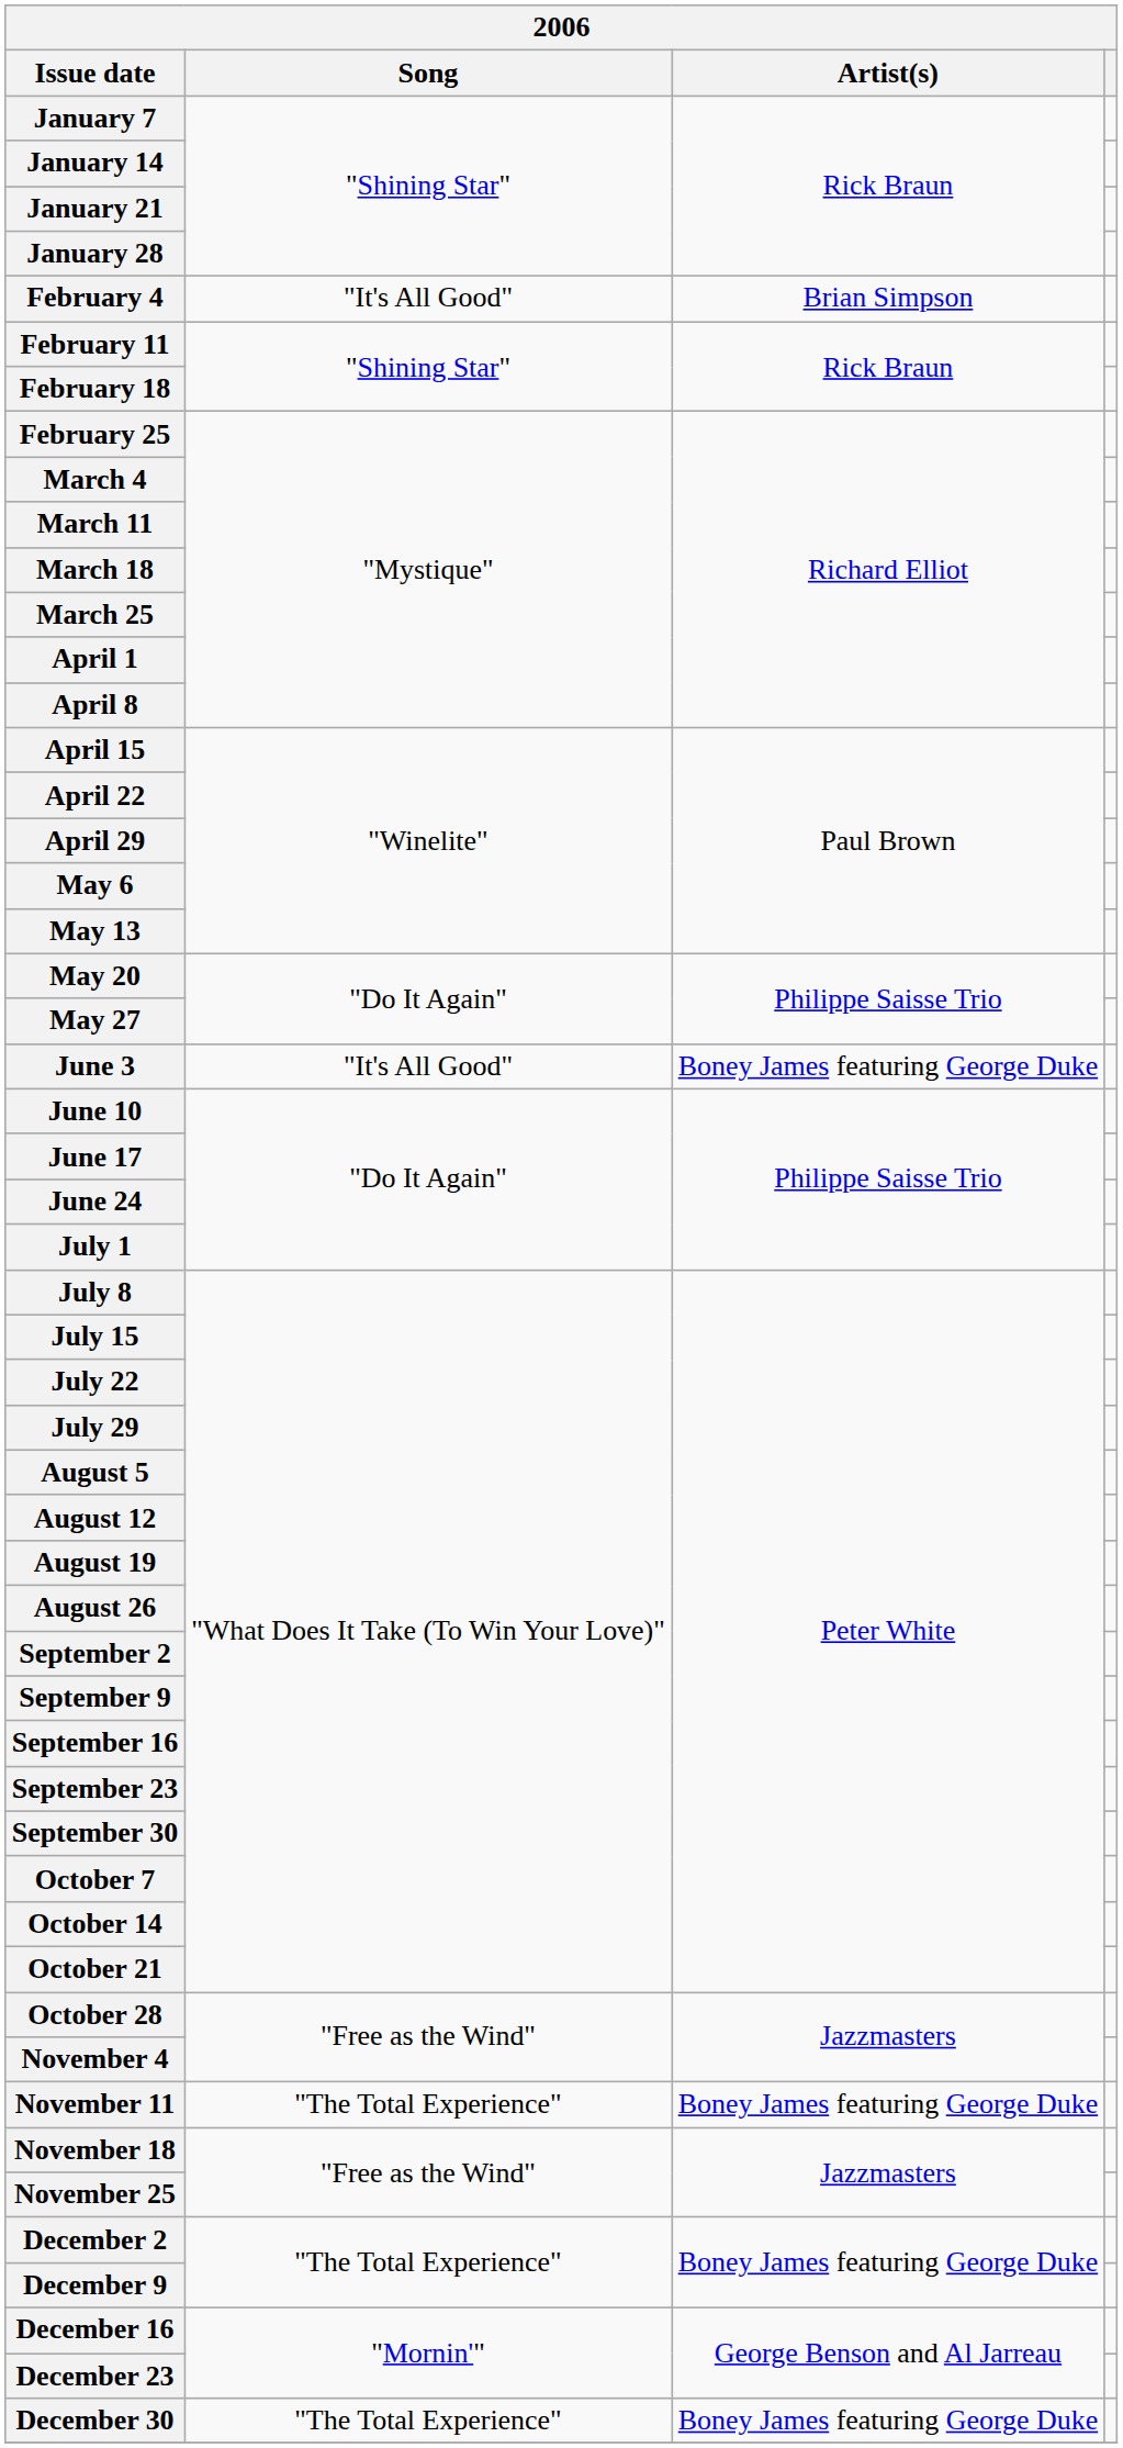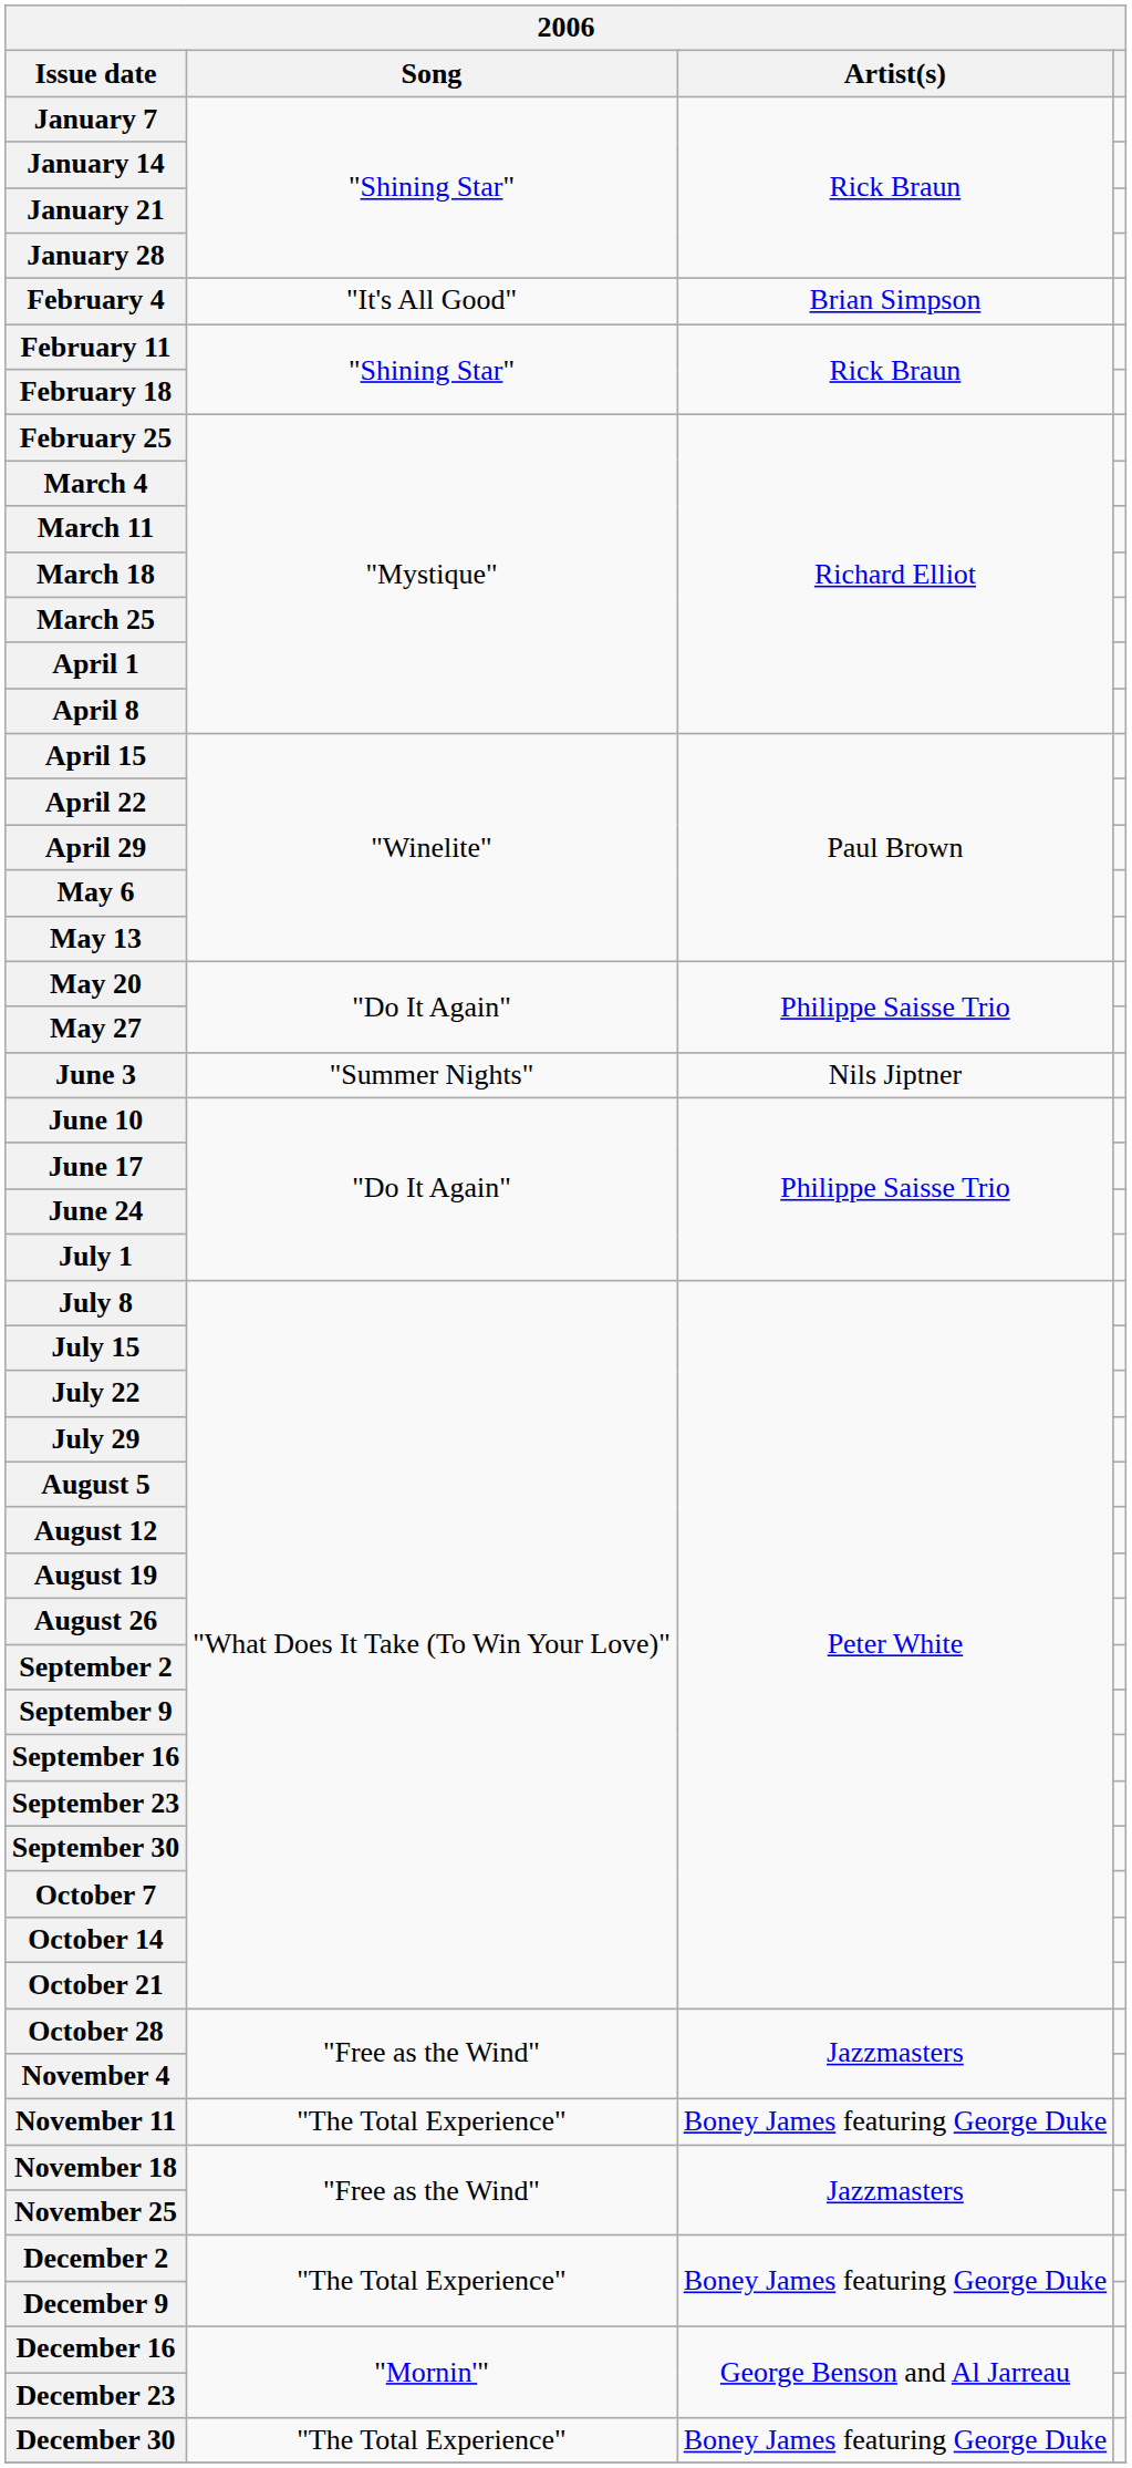 <table class="wikitable plainrowheaders" style="text-align: center;">
 <tr>
 <th colspan="5">2006</th>
 </tr>
 <tr>
 <th scope="col">Issue date</th>
 <th scope="col">Song</th>
 <th scope="col">Artist(s)</th>
 <th scope="col"></th>
 </tr>
 <tr>
 <th scope="row">January 7</th>
 <td rowspan="4">"<a href='#'>Shining Star</a>"</td>
 <td rowspan="4"><a href='#'>Rick Braun</a></td>
 <td align="center"></td>
 </tr>
 <tr>
 <th scope="row">January 14</th>
 <td align="center"></td>
 </tr>
 <tr>
 <th scope="row">January 21</th>
 <td align="center"></td>
 </tr>
 <tr>
 <th scope="row">January 28</th>
 <td align="center"></td>
 </tr>
 <tr>
 <th scope="row">February 4</th>
 <td>"It's All Good"</td>
 <td><a href='#'>Brian Simpson</a></td>
 <td align="center"></td>
 </tr>
 <tr>
 <th scope="row">February 11</th>
 <td rowspan="2">"<a href='#'>Shining Star</a>"</td>
 <td rowspan="2"><a href='#'>Rick Braun</a></td>
 <td align="center"></td>
 </tr>
 <tr>
 <th scope="row">February 18</th>
 <td align="center"></td>
 </tr>
 <tr>
 <th scope="row">February 25</th>
 <td rowspan="7">"Mystique"</td>
 <td rowspan="7"><a href='#'>Richard Elliot</a></td>
 <td align="center"></td>
 </tr>
 <tr>
 <th scope="row">March 4</th>
 <td align="center"></td>
 </tr>
 <tr>
 <th scope="row">March 11</th>
 <td align="center"></td>
 </tr>
 <tr>
 <th scope="row">March 18</th>
 <td align="center"></td>
 </tr>
 <tr>
 <th scope="row">March 25</th>
 <td align="center"></td>
 </tr>
 <tr>
 <th scope="row">April 1</th>
 <td align="center"></td>
 </tr>
 <tr>
 <th scope="row">April 8</th>
 <td align="center"></td>
 </tr>
 <tr>
 <th scope="row">April 15</th>
 <td rowspan="5">"Winelite"</td>
 <td rowspan="5">Paul Brown</td>
 <td align="center"></td>
 </tr>
 <tr>
 <th scope="row">April 22</th>
 <td align="center"></td>
 </tr>
 <tr>
 <th scope="row">April 29</th>
 <td align="center"></td>
 </tr>
 <tr>
 <th scope="row">May 6</th>
 <td align="center"></td>
 </tr>
 <tr>
 <th scope="row">May 13</th>
 <td align="center"></td>
 </tr>
 <tr>
 <th scope="row">May 20</th>
 <td rowspan="2">"Do It Again"</td>
 <td rowspan="2"><a href='#'>Philippe Saisse Trio</a></td>
 <td align="center"></td>
 </tr>
 <tr>
 <th scope="row">May 27</th>
 <td align="center"></td>
 </tr>
 <tr>
 <th scope="row">June 3</th>
-<td>"It's All Good"</td>
-<td><a href='#'>Boney James</a> featuring <a href='#'>George Duke</a></td>
+<td>"Summer Nights"</td>
+<td>Nils Jiptner</td>
 <td align="center"></td>
 </tr>
 <tr>
 <th scope="row">June 10</th>
 <td rowspan="4">"Do It Again"</td>
 <td rowspan="4"><a href='#'>Philippe Saisse Trio</a></td>
 <td align="center"></td>
 </tr>
 <tr>
 <th scope="row">June 17</th>
 <td align="center"></td>
 </tr>
 <tr>
 <th scope="row">June 24</th>
 <td align="center"></td>
 </tr>
 <tr>
 <th scope="row">July 1</th>
 <td align="center"></td>
 </tr>
 <tr>
 <th scope="row">July 8</th>
 <td rowspan="16">"What Does It Take (To Win Your Love)"</td>
 <td rowspan="16"><a href='#'>Peter White</a></td>
 <td align="center"></td>
 </tr>
 <tr>
 <th scope="row">July 15</th>
 <td align="center"></td>
 </tr>
 <tr>
 <th scope="row">July 22</th>
 <td align="center"></td>
 </tr>
 <tr>
 <th scope="row">July 29</th>
 <td align="center"></td>
 </tr>
 <tr>
 <th scope="row">August 5</th>
 <td align="center"></td>
 </tr>
 <tr>
 <th scope="row">August 12</th>
 <td align="center"></td>
 </tr>
 <tr>
 <th scope="row">August 19</th>
 <td align="center"></td>
 </tr>
 <tr>
 <th scope="row">August 26</th>
 <td align="center"></td>
 </tr>
 <tr>
 <th scope="row">September 2</th>
 <td align="center"></td>
 </tr>
 <tr>
 <th scope="row">September 9</th>
 <td align="center"></td>
 </tr>
 <tr>
 <th scope="row">September 16</th>
 <td align="center"></td>
 </tr>
 <tr>
 <th scope="row">September 23</th>
 <td align="center"></td>
 </tr>
 <tr>
 <th scope="row">September 30</th>
 <td align="center"></td>
 </tr>
 <tr>
 <th scope="row">October 7</th>
 <td align="center"></td>
 </tr>
 <tr>
 <th scope="row">October 14</th>
 <td align="center"></td>
 </tr>
 <tr>
 <th scope="row">October 21</th>
 <td align="center"></td>
 </tr>
 <tr>
 <th scope="row">October 28</th>
 <td rowspan="2">"Free as the Wind"</td>
 <td rowspan="2"><a href='#'>Jazzmasters</a></td>
 <td align="center"></td>
 </tr>
 <tr>
 <th scope="row">November 4</th>
 <td align="center"></td>
 </tr>
 <tr>
 <th scope="row">November 11</th>
 <td>"The Total Experience"</td>
 <td><a href='#'>Boney James</a> featuring <a href='#'>George Duke</a></td>
 <td align="center"></td>
 </tr>
 <tr>
 <th scope="row">November 18</th>
 <td rowspan="2">"Free as the Wind"</td>
 <td rowspan="2"><a href='#'>Jazzmasters</a></td>
 <td align="center"></td>
 </tr>
 <tr>
 <th scope="row">November 25</th>
 <td align="center"></td>
 </tr>
 <tr>
 <th scope="row">December 2</th>
 <td rowspan="2">"The Total Experience"</td>
 <td rowspan="2"><a href='#'>Boney James</a> featuring <a href='#'>George Duke</a></td>
 <td align="center"></td>
 </tr>
 <tr>
 <th scope="row">December 9</th>
 <td align="center"></td>
 </tr>
 <tr>
 <th scope="row">December 16</th>
 <td rowspan="2">"<a href='#'>Mornin'</a>"</td>
 <td rowspan="2"><a href='#'>George Benson</a> and <a href='#'>Al Jarreau</a></td>
 <td align="center"></td>
 </tr>
 <tr>
 <th scope="row">December 23</th>
 <td align="center"></td>
 </tr>
 <tr>
 <th scope="row">December 30</th>
 <td>"The Total Experience"</td>
 <td><a href='#'>Boney James</a> featuring <a href='#'>George Duke</a></td>
 <td align="center"></td>
 </tr>
 <tr>
 </tr>
 </table>
